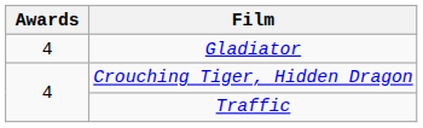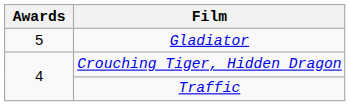 <table class="wikitable" style="text-align: center;">
 <tr>
 <th scope="col" width="55">Awards</th>
 <th scope="col" align="center">Film</th>
 </tr>
 <tr>
-<td style="text-align: center;">4</td>
+<td style="text-align: center;">5</td>
 <td><em><a href='#'>Gladiator</a></em></td>
 </tr>
 <tr>
 <td rowspan=2 style="text-align:center">4</td>
 <td><em><a href='#'>Crouching Tiger, Hidden Dragon</a></em></td>
 </tr>
 <tr>
 <td><em><a href='#'>Traffic</a></em></td>
 </tr>
 </table>
